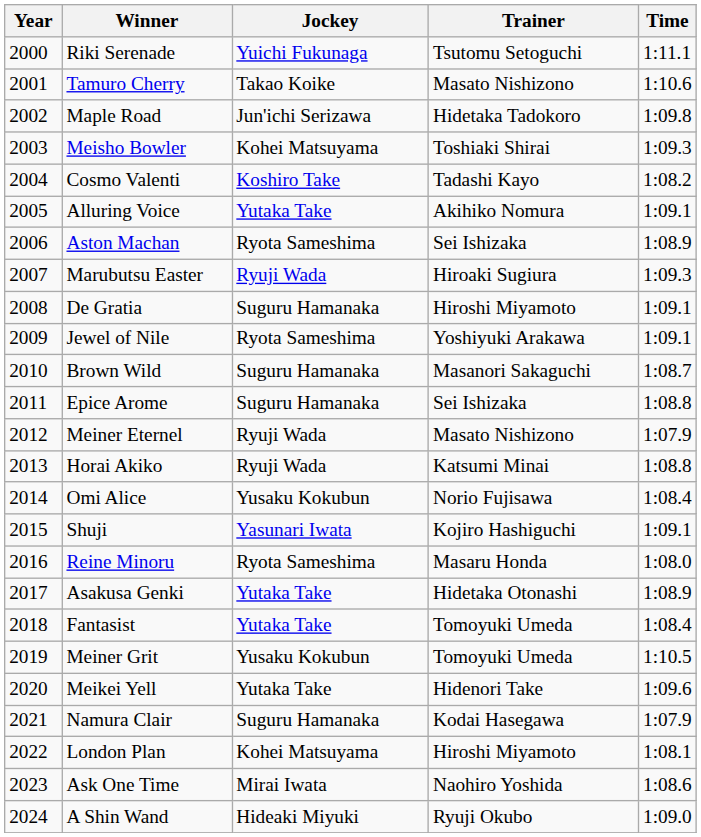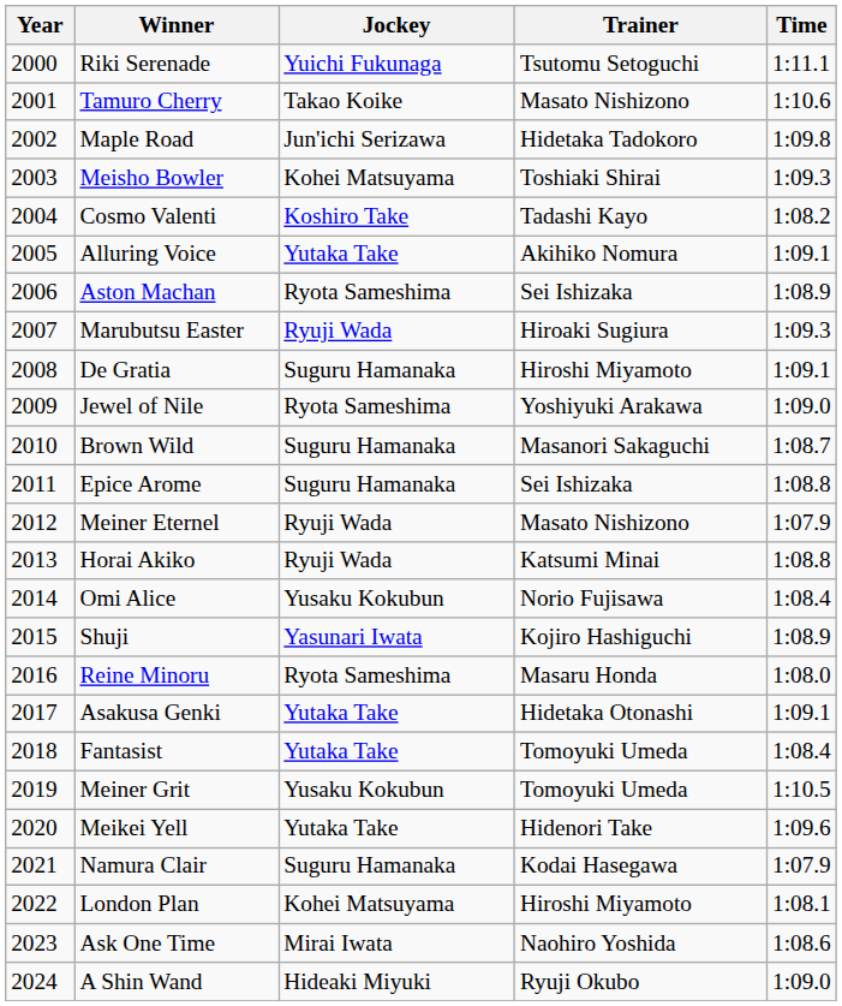 <table class="wikitable sortable" style="font-size:90%">
 <tr>
 <th width="36px">Year<br></th>
 <th width="120px">Winner<br></th>
 <th width="140px">Jockey<br></th>
 <th width="150px">Trainer<br></th>
 <th>Time<br></th>
 </tr>
 <tr>
 <td>2000</td>
 <td>Riki Serenade</td>
 <td><a href='#'>Yuichi Fukunaga</a></td>
 <td>Tsutomu Setoguchi</td>
 <td>1:11.1</td>
 </tr>
 <tr>
 <td>2001</td>
 <td><a href='#'>Tamuro Cherry</a></td>
 <td>Takao Koike</td>
 <td>Masato Nishizono</td>
 <td>1:10.6</td>
 </tr>
 <tr>
 <td>2002</td>
 <td>Maple Road</td>
 <td>Jun'ichi Serizawa</td>
 <td>Hidetaka Tadokoro</td>
 <td>1:09.8</td>
 </tr>
 <tr>
 <td>2003</td>
 <td><a href='#'>Meisho Bowler</a></td>
 <td>Kohei Matsuyama</td>
 <td>Toshiaki Shirai</td>
 <td>1:09.3</td>
 </tr>
 <tr>
 <td>2004</td>
 <td>Cosmo Valenti</td>
 <td><a href='#'>Koshiro Take</a></td>
 <td>Tadashi Kayo</td>
 <td>1:08.2</td>
 </tr>
 <tr>
 <td>2005</td>
 <td>Alluring Voice</td>
 <td><a href='#'>Yutaka Take</a></td>
 <td>Akihiko Nomura</td>
 <td>1:09.1</td>
 </tr>
 <tr>
 <td>2006</td>
 <td><a href='#'>Aston Machan</a></td>
 <td>Ryota Sameshima</td>
 <td>Sei Ishizaka</td>
 <td>1:08.9 </td>
 </tr>
 <tr>
 <td>2007</td>
 <td>Marubutsu Easter</td>
 <td><a href='#'>Ryuji Wada</a></td>
 <td>Hiroaki Sugiura</td>
 <td>1:09.3</td>
 </tr>
 <tr>
 <td>2008</td>
 <td>De Gratia</td>
 <td>Suguru Hamanaka</td>
 <td>Hiroshi Miyamoto</td>
 <td>1:09.1</td>
 </tr>
 <tr>
 <td>2009</td>
 <td>Jewel of Nile</td>
 <td>Ryota Sameshima</td>
 <td>Yoshiyuki Arakawa</td>
-<td>1:09.1 </td>
+<td>1:09.0</td>
 </tr>
 <tr>
 <td>2010</td>
 <td>Brown Wild</td>
 <td>Suguru Hamanaka</td>
 <td>Masanori Sakaguchi</td>
 <td>1:08.7</td>
 </tr>
 <tr>
 <td>2011</td>
 <td>Epice Arome</td>
 <td>Suguru Hamanaka</td>
 <td>Sei Ishizaka</td>
 <td>1:08.8</td>
 </tr>
 <tr>
 <td>2012</td>
 <td>Meiner Eternel</td>
 <td>Ryuji Wada</td>
 <td>Masato Nishizono</td>
 <td>1:07.9</td>
 </tr>
 <tr>
 <td>2013</td>
 <td>Horai Akiko</td>
 <td>Ryuji Wada</td>
 <td>Katsumi Minai</td>
 <td>1:08.8</td>
 </tr>
 <tr>
 <td>2014</td>
 <td>Omi Alice</td>
 <td>Yusaku Kokubun</td>
 <td>Norio Fujisawa</td>
 <td>1:08.4</td>
 </tr>
 <tr>
 <td>2015</td>
 <td>Shuji</td>
 <td><a href='#'>Yasunari Iwata</a></td>
 <td>Kojiro Hashiguchi</td>
-<td>1:09.1 </td>
+<td>1:08.9</td>
 </tr>
 <tr>
 <td>2016</td>
 <td><a href='#'>Reine Minoru</a></td>
 <td>Ryota Sameshima</td>
 <td>Masaru Honda</td>
 <td>1:08.0 </td>
 </tr>
 <tr>
 <td>2017</td>
 <td>Asakusa Genki</td>
 <td><a href='#'>Yutaka Take</a></td>
 <td>Hidetaka Otonashi</td>
-<td>1:08.9</td>
+<td>1:09.1 </td>
 </tr>
 <tr>
 <td>2018</td>
 <td>Fantasist</td>
 <td><a href='#'>Yutaka Take</a></td>
 <td>Tomoyuki Umeda</td>
 <td>1:08.4</td>
 </tr>
 <tr>
 <td>2019</td>
 <td>Meiner Grit</td>
 <td>Yusaku Kokubun</td>
 <td>Tomoyuki Umeda</td>
 <td>1:10.5</td>
 </tr>
 <tr>
 <td>2020</td>
 <td>Meikei Yell</td>
 <td>Yutaka Take</td>
 <td>Hidenori Take</td>
 <td>1:09.6</td>
 </tr>
 <tr>
 <td>2021</td>
 <td>Namura Clair</td>
 <td>Suguru Hamanaka</td>
 <td>Kodai Hasegawa</td>
 <td>1:07.9</td>
 </tr>
 <tr>
 <td>2022</td>
 <td>London Plan</td>
 <td>Kohei Matsuyama</td>
 <td>Hiroshi Miyamoto</td>
 <td>1:08.1</td>
 </tr>
 <tr>
 <td>2023</td>
 <td>Ask One Time</td>
 <td>Mirai Iwata</td>
 <td>Naohiro Yoshida</td>
 <td>1:08.6</td>
 </tr>
 <tr>
 <td>2024</td>
 <td>A Shin Wand</td>
 <td>Hideaki Miyuki</td>
 <td>Ryuji Okubo</td>
 <td>1:09.0</td>
 </tr>
 </table>
